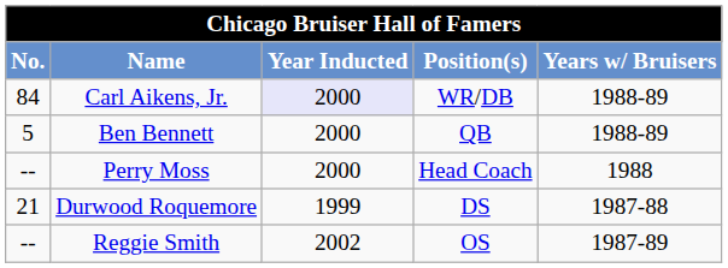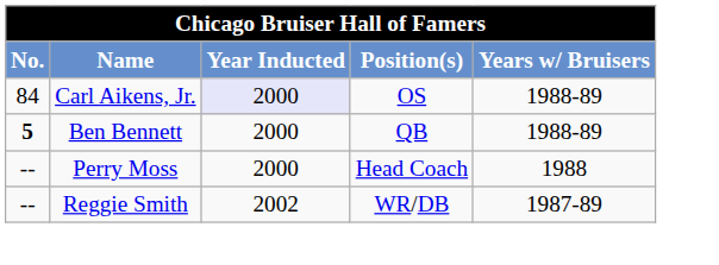 <table class="wikitable sortable" style="text-align:center">
 <tr>
 <td colspan="5" style= "background: black; color: white"><strong>Chicago Bruiser Hall of Famers</strong></td>
 </tr>
 <tr>
 <th style="background: #648fcc; color: white">No.</th>
 <th style="background: #648fcc; color: white">Name</th>
 <th style="background: #648fcc; color: white">Year Inducted</th>
 <th style="background: #648fcc; color: white">Position(s)</th>
 <th style="background: #648fcc; color: white">Years w/ Bruisers</th>
 </tr>
 <tr>
 <td style="text-align:center;">84</td>
 <td><a href='#'>Carl Aikens, Jr.</a></td>
 <td style="background: lavender; text-align:center;">2000</td>
-<td style="text-align:center;"><a href='#'>WR</a>/<a href='#'>DB</a></td>
+<td style="text-align:center;"><a href='#'>OS</a></td>
 <td style="text-align:center;">1988-89</td>
 </tr>
 <tr>
-<td style="text-align:center;">5</td>
+<td style="text-align:center;"><strong>5</strong></td>
 <td><a href='#'>Ben Bennett</a></td>
 <td style="text-align:center;">2000</td>
 <td style="text-align:center;"><a href='#'>QB</a></td>
 <td style="text-align:center;">1988-89</td>
 </tr>
 <tr>
 <td style="text-align:center;">--</td>
 <td><a href='#'>Perry Moss</a></td>
 <td style="text-align:center;">2000</td>
 <td style="text-align:center;"><a href='#'>Head Coach</a></td>
 <td style="text-align:center;">1988</td>
 </tr>
 <tr>
-<td style="text-align:center;">21</td>
-<td><a href='#'>Durwood Roquemore</a></td>
-<td style="text-align:center;">1999</td>
-<td style="text-align:center;"><a href='#'>DS</a></td>
-<td style="text-align:center;">1987-88</td>
-</tr>
-<tr>
 <td style="text-align:center;">--</td>
 <td><a href='#'>Reggie Smith</a></td>
 <td style="text-align:center;">2002</td>
-<td style="text-align:center;"><a href='#'>OS</a></td>
+<td style="text-align:center;"><a href='#'>WR</a>/<a href='#'>DB</a></td>
 <td style="text-align:center;">1987-89</td>
 </tr>
 </table>
